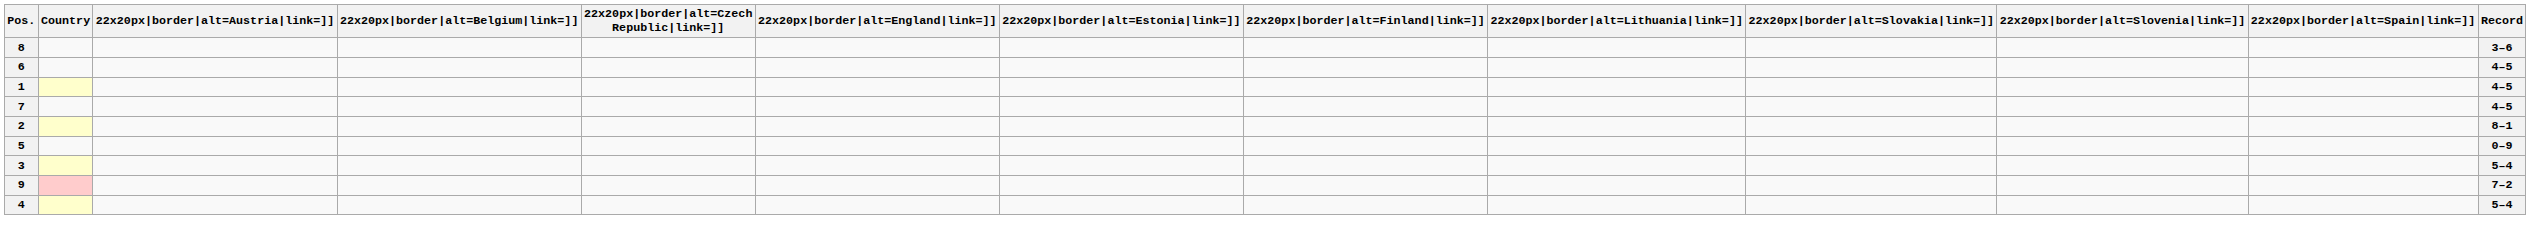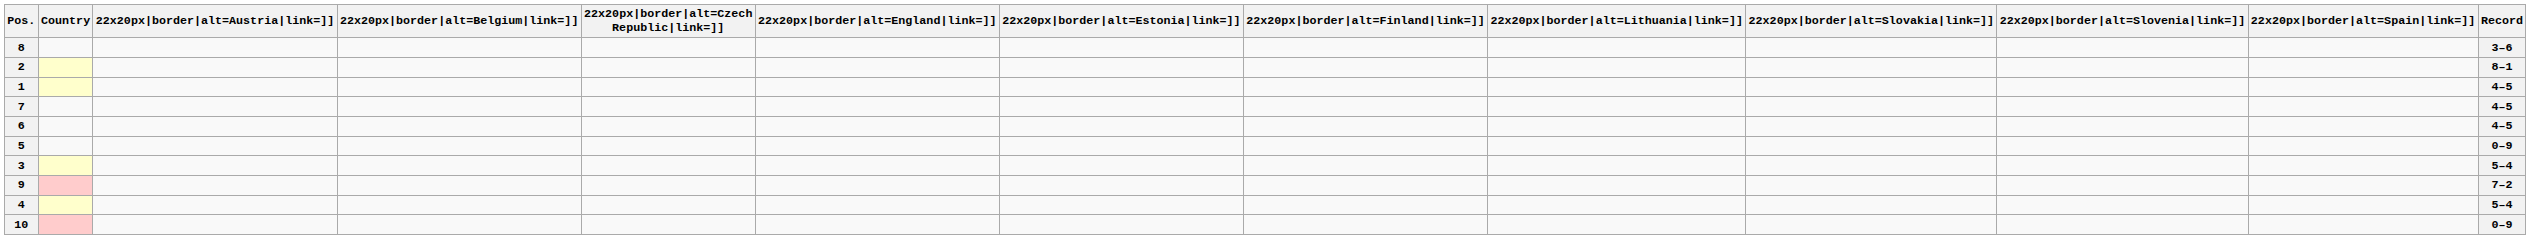 <table class="wikitable sortable nowrap" style="text-align:center; font-size:0.9em;">
 <tr>
 <th>Pos.</th>
 <th>Country</th>
 <th [[Image:>22x20px|border|alt=Austria|link=]]</th>
 <th [[Image:>22x20px|border|alt=Belgium|link=]]</th>
 <th [[Image:>22x20px|border|alt=Czech Republic|link=]]</th>
 <th [[Image:>22x20px|border|alt=England|link=]]</th>
 <th [[Image:>22x20px|border|alt=Estonia|link=]]</th>
 <th [[Image:>22x20px|border|alt=Finland|link=]]</th>
 <th [[Image:>22x20px|border|alt=Lithuania|link=]]</th>
 <th [[Image:>22x20px|border|alt=Slovakia|link=]]</th>
 <th [[Image:>22x20px|border|alt=Slovenia|link=]]</th>
 <th [[Image:>22x20px|border|alt=Spain|link=]]</th>
 <th>Record</th>
 </tr>
 <tr>
 <th>8</th>
 <td style="text-align:left;"></td>
 <td></td>
 <td></td>
 <td></td>
 <td></td>
 <td></td>
 <td></td>
 <td></td>
 <td></td>
 <td></td>
 <td></td>
 <th>3–6</th>
 </tr>
 <tr>
-<th>6</th>
-<td style="text-align:left;"></td>
+<th>2</th>
+<td style="text-align:left; background:#ffffcc;"></td>
 <td></td>
 <td></td>
 <td></td>
 <td></td>
 <td></td>
 <td></td>
 <td></td>
 <td></td>
 <td></td>
 <td></td>
-<th>4–5</th>
+<th>8–1</th>
 </tr>
 <tr>
 <th>1</th>
 <td style="text-align:left; background:#ffffcc;"></td>
 <td></td>
 <td></td>
 <td></td>
 <td></td>
 <td></td>
 <td></td>
 <td></td>
 <td></td>
 <td></td>
 <td></td>
 <th>4–5</th>
 </tr>
 <tr>
 <th>7</th>
 <td style="text-align:left;"></td>
 <td></td>
 <td></td>
 <td></td>
 <td></td>
 <td></td>
 <td></td>
 <td></td>
 <td></td>
 <td></td>
 <td></td>
 <th>4–5</th>
 </tr>
 <tr>
-<th>2</th>
-<td style="text-align:left; background:#ffffcc;"></td>
+<th>6</th>
+<td style="text-align:left;"></td>
 <td></td>
 <td></td>
 <td></td>
 <td></td>
 <td></td>
 <td></td>
 <td></td>
 <td></td>
 <td></td>
 <td></td>
-<th>8–1</th>
+<th>4–5</th>
 </tr>
 <tr>
 <th>5</th>
 <td style="text-align:left;"></td>
 <td></td>
 <td></td>
 <td></td>
 <td></td>
 <td></td>
 <td></td>
 <td></td>
 <td></td>
 <td></td>
 <td></td>
 <th>0–9</th>
 </tr>
 <tr>
 <th>3</th>
 <td style="text-align:left; background:#ffffcc;"></td>
 <td></td>
 <td></td>
 <td></td>
 <td></td>
 <td></td>
 <td></td>
 <td></td>
 <td></td>
 <td></td>
 <td></td>
 <th>5–4</th>
 </tr>
 <tr>
 <th>9</th>
 <td style="text-align:left; background:#ffcccc;"></td>
 <td></td>
 <td></td>
 <td></td>
 <td></td>
 <td></td>
 <td></td>
 <td></td>
 <td></td>
 <td></td>
 <td></td>
 <th>7–2</th>
 </tr>
 <tr>
 <th>4</th>
 <td style="text-align:left; background:#ffffcc;"></td>
 <td></td>
 <td></td>
 <td></td>
 <td></td>
 <td></td>
 <td></td>
 <td></td>
 <td></td>
 <td></td>
 <td></td>
 <th>5–4</th>
 </tr>
+<tr>
+<th>10</th>
+<td style="text-align:left; background:#ffcccc;"></td>
+<td></td>
+<td></td>
+<td></td>
+<td></td>
+<td></td>
+<td></td>
+<td></td>
+<td></td>
+<td></td>
+<td></td>
+<th>0–9</th>
+</tr>
 </table>
